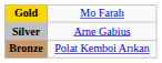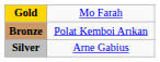 <table class="wikitable" style=" text-align:center; " width="35%">
 <tr>
 <td bgcolor="gold"><strong>Gold</strong></td>
 <td><a href='#'>Mo Farah</a><br>  <small><em></em></small></td>
 </tr>
 <tr>
+<td bgcolor="CC9966"><strong>Bronze</strong></td>
+<td><a href='#'>Polat Kemboi Arıkan</a><br>  <small><em></em></small></td>
+</tr>
+<tr>
 <td bgcolor="silver"><strong>Silver</strong></td>
 <td><a href='#'>Arne Gabius</a><br>  <small><em></em></small></td>
 </tr>
-<tr>
-<td bgcolor="CC9966"><strong>Bronze</strong></td>
-<td><a href='#'>Polat Kemboi Arıkan</a><br>  <small><em></em></small></td>
-</tr>
 </table>
